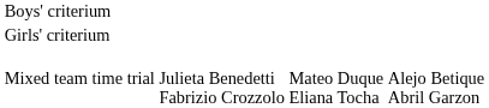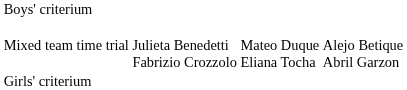 <table>
 <tr>
 <td>Boys' criterium</td>
 <td></td>
 <td nowrap></td>
 <td></td>
 </tr>
 <tr>
+<td>Mixed team time trial</td>
+<td nowrap><br>Julieta Benedetti<br>Fabrizio Crozzolo</td>
+<td><br>Mateo Duque<br>Eliana Tocha</td>
+<td><br>Alejo Betique<br>Abril Garzon</td>
+</tr>
+<tr>
 <td>Girls' criterium</td>
 <td></td>
 <td></td>
 <td nowrap></td>
 </tr>
-<tr>
-<td>Mixed team time trial</td>
-<td nowrap><br>Julieta Benedetti<br>Fabrizio Crozzolo</td>
-<td><br>Mateo Duque<br>Eliana Tocha</td>
-<td><br>Alejo Betique<br>Abril Garzon</td>
-</tr>
 </table>
